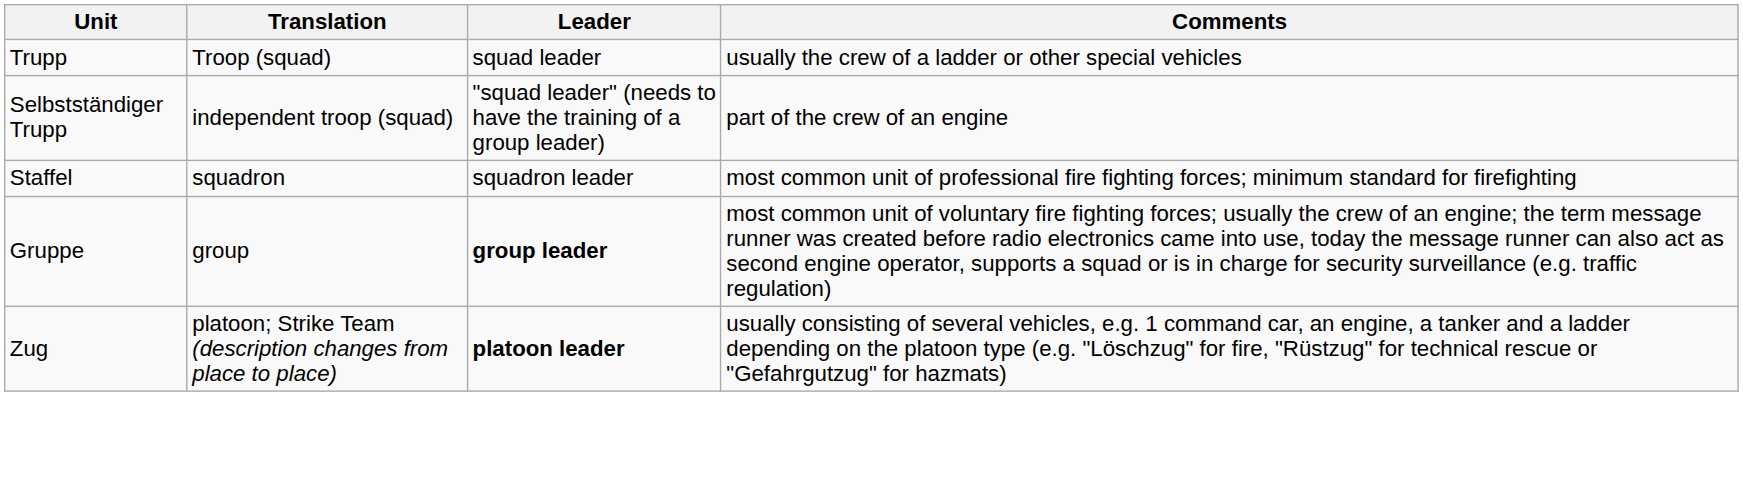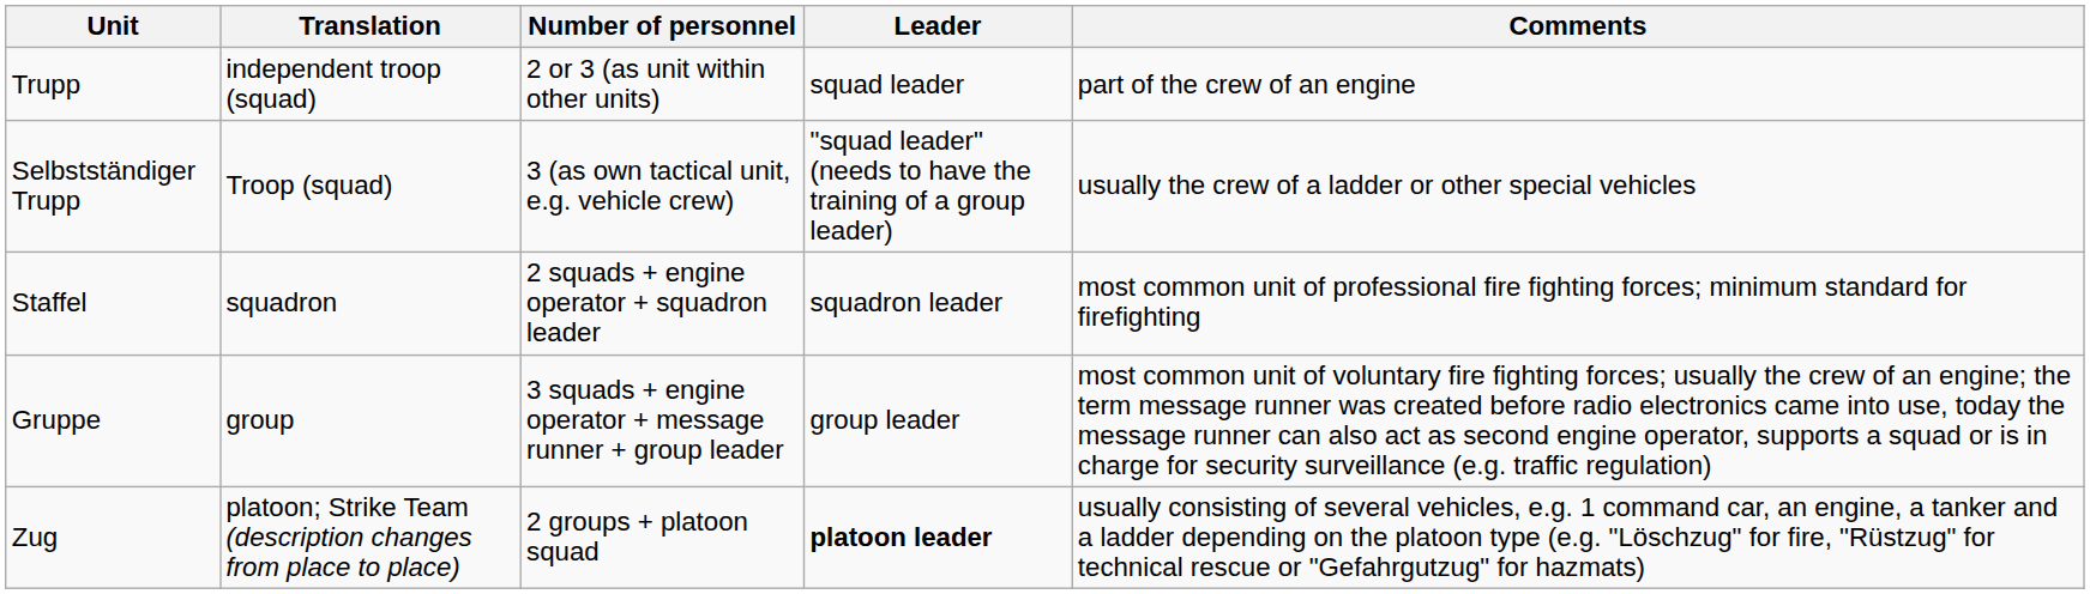 <table class="wikitable">
 <tr>
 <th>Unit</th>
 <th>Translation</th>
+<th>Number of personnel</th>
 <th>Leader</th>
 <th>Comments</th>
 </tr>
 <tr>
 <td>Trupp</td>
-<td>Troop (squad)</td>
+<td>independent troop (squad)</td>
+<td>2 or 3 (as unit within other units)</td>
 <td>squad leader</td>
-<td>usually the crew of a ladder or other special vehicles</td>
+<td>part of the crew of an engine</td>
 </tr>
 <tr>
 <td>Selbstständiger Trupp</td>
-<td>independent troop (squad)</td>
+<td>Troop (squad)</td>
+<td>3 (as own tactical unit, e.g. vehicle crew)</td>
 <td>"squad leader" (needs to have the training of a group leader)</td>
-<td>part of the crew of an engine</td>
+<td>usually the crew of a ladder or other special vehicles</td>
 </tr>
 <tr>
 <td>Staffel</td>
 <td>squadron</td>
+<td>2 squads + engine operator + squadron leader</td>
 <td>squadron leader</td>
 <td>most common unit of professional fire fighting forces; minimum standard for firefighting</td>
 </tr>
 <tr>
 <td>Gruppe</td>
 <td>group</td>
-<td><strong>group leader</strong></td>
+<td>3 squads + engine operator + message runner + group leader</td>
+<td>group leader</td>
 <td>most common unit of voluntary fire fighting forces; usually the crew of an engine; the term message runner was created before radio electronics came into use, today the message runner can also act as second engine operator, supports a squad or is in charge for security surveillance (e.g. traffic regulation)</td>
 </tr>
 <tr>
 <td>Zug</td>
 <td>platoon; Strike Team <em>(description changes from place to place)</em></td>
+<td>2 groups + platoon squad</td>
 <td><strong>platoon leader</strong></td>
 <td>usually consisting of several vehicles, e.g. 1 command car, an engine, a tanker and a ladder depending on the platoon type (e.g. "Löschzug" for fire, "Rüstzug" for technical rescue or "Gefahrgutzug" for hazmats)</td>
 </tr>
 </table>
